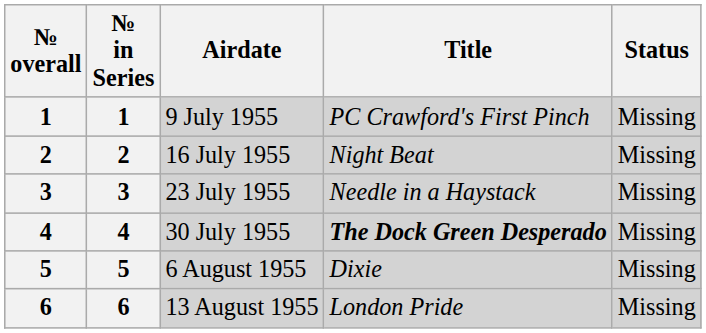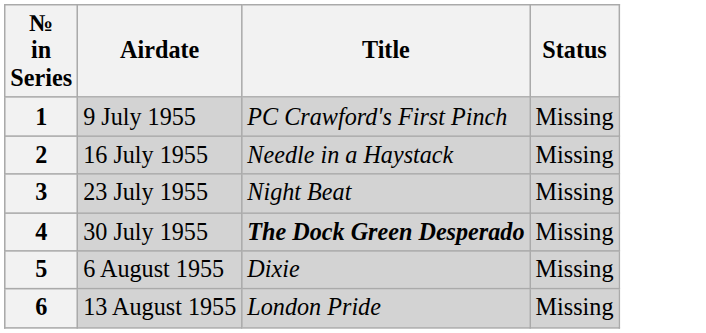 <table class="wikitable">
 <tr>
-<th>№<br>overall</th>
 <th>№<br>in<br>Series</th>
 <th>Airdate</th>
 <th>Title</th>
 <th>Status</th>
 </tr>
 <tr style="background:lightgrey;">
 <th style="text-align:center;">1</th>
-<th style="text-align:center;">1</th>
 <td>9 July 1955</td>
 <td><em>PC Crawford's First Pinch</em></td>
 <td>Missing</td>
 </tr>
 <tr style="background:lightgrey;">
 <th style="text-align:center;">2</th>
-<th style="text-align:center;">2</th>
 <td>16 July 1955</td>
+<td><em>Needle in a Haystack</em></td>
+<td>Missing</td>
+</tr>
+<tr style="background:lightgrey;">
+<th style="text-align:center;">3</th>
+<td>23 July 1955</td>
 <td><em>Night Beat</em></td>
 <td>Missing</td>
 </tr>
 <tr style="background:lightgrey;">
-<th style="text-align:center;">3</th>
-<th style="text-align:center;">3</th>
-<td>23 July 1955</td>
-<td><em>Needle in a Haystack</em></td>
-<td>Missing</td>
-</tr>
-<tr style="background:lightgrey;">
-<th style="text-align:center;">4</th>
 <th style="text-align:center;">4</th>
 <td>30 July 1955</td>
 <td><strong><em>The Dock Green Desperado</em></strong></td>
 <td>Missing</td>
 </tr>
 <tr style="background:lightgrey;">
 <th style="text-align:center;">5</th>
-<th style="text-align:center;">5</th>
 <td>6 August 1955</td>
 <td><em>Dixie</em></td>
 <td>Missing</td>
 </tr>
 <tr style="background:lightgrey;">
 <th style="text-align:center;">6</th>
-<th style="text-align:center;">6</th>
 <td>13 August 1955</td>
 <td><em>London Pride</em></td>
 <td>Missing</td>
 </tr>
 </table>
